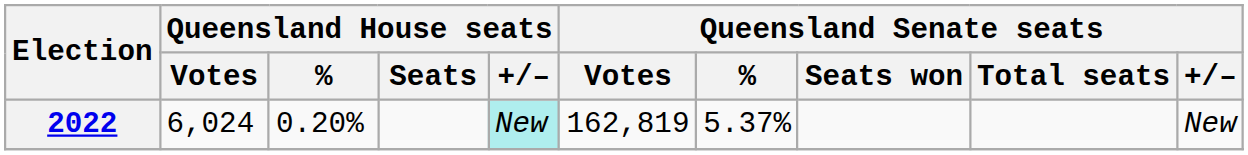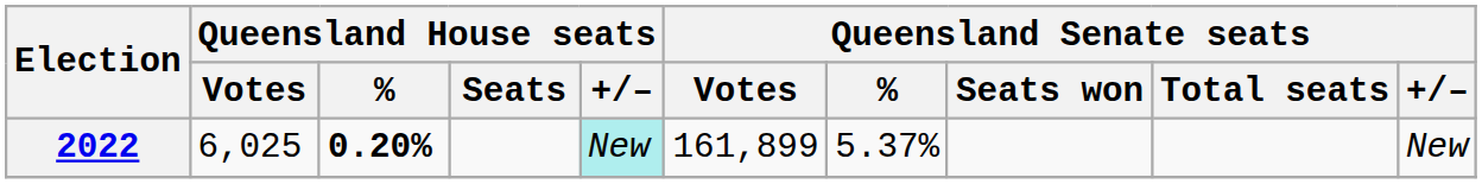 <table class="wikitable">
 <tr>
 <th rowspan=2>Election</th>
 <th colspan=4>Queensland House seats</th>
 <th colspan=5>Queensland Senate seats</th>
 </tr>
 <tr>
 <th>Votes</th>
 <th>%</th>
 <th>Seats</th>
 <th>+/–</th>
 <th>Votes</th>
 <th>%</th>
 <th>Seats won</th>
 <th>Total seats</th>
 <th>+/–</th>
 </tr>
 <tr>
 <th><a href='#'>2022</a></th>
-<td>6,024</td>
-<td>0.20%</td>
+<td>6,025</td>
+<td><strong>0.20%</strong></td>
 <td></td>
 <td style="background: paleturquoise;"><em>New</em></td>
-<td>162,819</td>
+<td>161,899</td>
 <td>5.37%</td>
 <td></td>
 <td></td>
 <td><em>New</em></td>
 </tr>
 <tr>
 </tr>
 </table>
